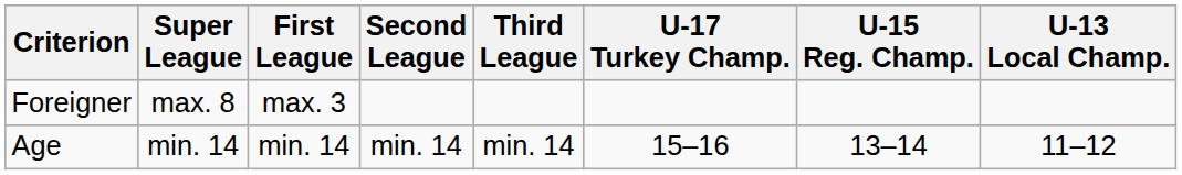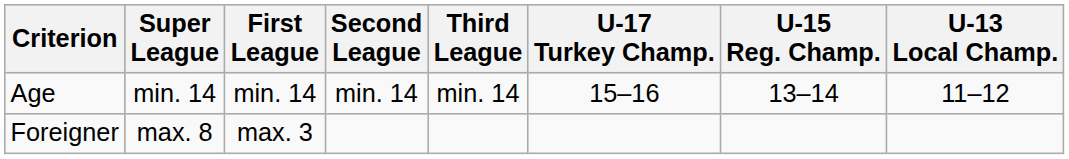 <table class=wikitable>
 <tr>
 <th>Criterion</th>
 <th>Super<br>League</th>
 <th>First<br>League</th>
 <th>Second<br>League</th>
 <th>Third<br>League</th>
 <th>U-17<br> Turkey Champ.</th>
 <th>U-15<br>Reg. Champ.</th>
 <th>U-13<br>Local Champ.</th>
 </tr>
 <tr align=center>
+<td align=left>Age</td>
+<td>min. 14</td>
+<td>min. 14</td>
+<td>min. 14</td>
+<td>min. 14</td>
+<td>15–16</td>
+<td>13–14</td>
+<td>11–12</td>
+</tr>
+<tr align=center>
 <td align=left>Foreigner</td>
 <td>max. 8</td>
 <td>max. 3</td>
 <td></td>
 <td></td>
 <td></td>
 <td></td>
 <td></td>
 </tr>
-<tr align=center>
-<td align=left>Age</td>
-<td>min. 14</td>
-<td>min. 14</td>
-<td>min. 14</td>
-<td>min. 14</td>
-<td>15–16</td>
-<td>13–14</td>
-<td>11–12</td>
-</tr>
 </table>
